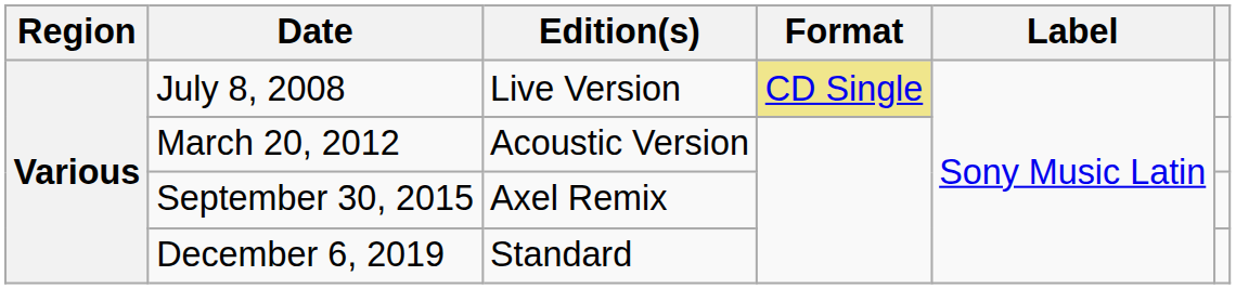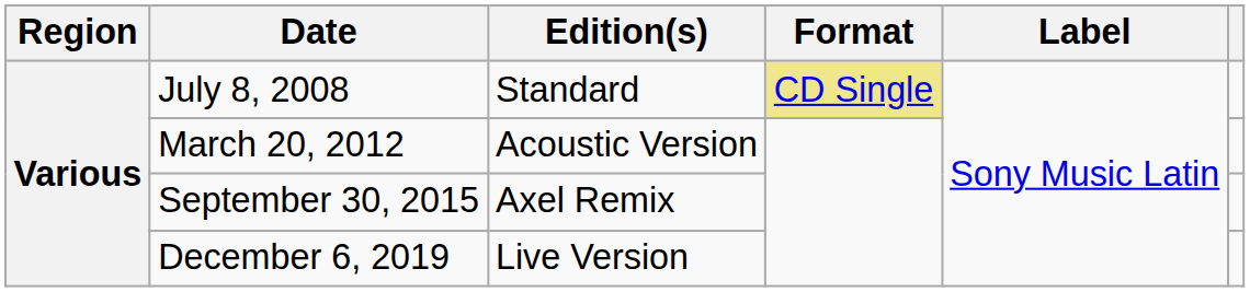 <table class="wikitable plainrowheaders">
 <tr>
 <th scope="col">Region</th>
 <th scope="col">Date</th>
 <th scope="col">Edition(s)</th>
 <th scope="col">Format</th>
 <th scope="col">Label</th>
 <th scope="col"></th>
 </tr>
 <tr>
 <th rowspan="4" scope="row">Various</th>
 <td>July 8, 2008</td>
-<td>Live Version</td>
+<td>Standard</td>
 <td style="background: khaki;"><a href='#'>CD Single</a></td>
 <td rowspan="4"><a href='#'>Sony Music Latin</a></td>
 <td></td>
 </tr>
 <tr>
 <td>March 20, 2012</td>
 <td>Acoustic Version</td>
 <td rowspan="3"></td>
 <td></td>
 </tr>
 <tr>
 <td>September 30, 2015</td>
 <td>Axel Remix</td>
 <td></td>
 </tr>
 <tr>
 <td>December 6, 2019</td>
-<td>Standard</td>
+<td>Live Version</td>
 <td></td>
 </tr>
 </table>
